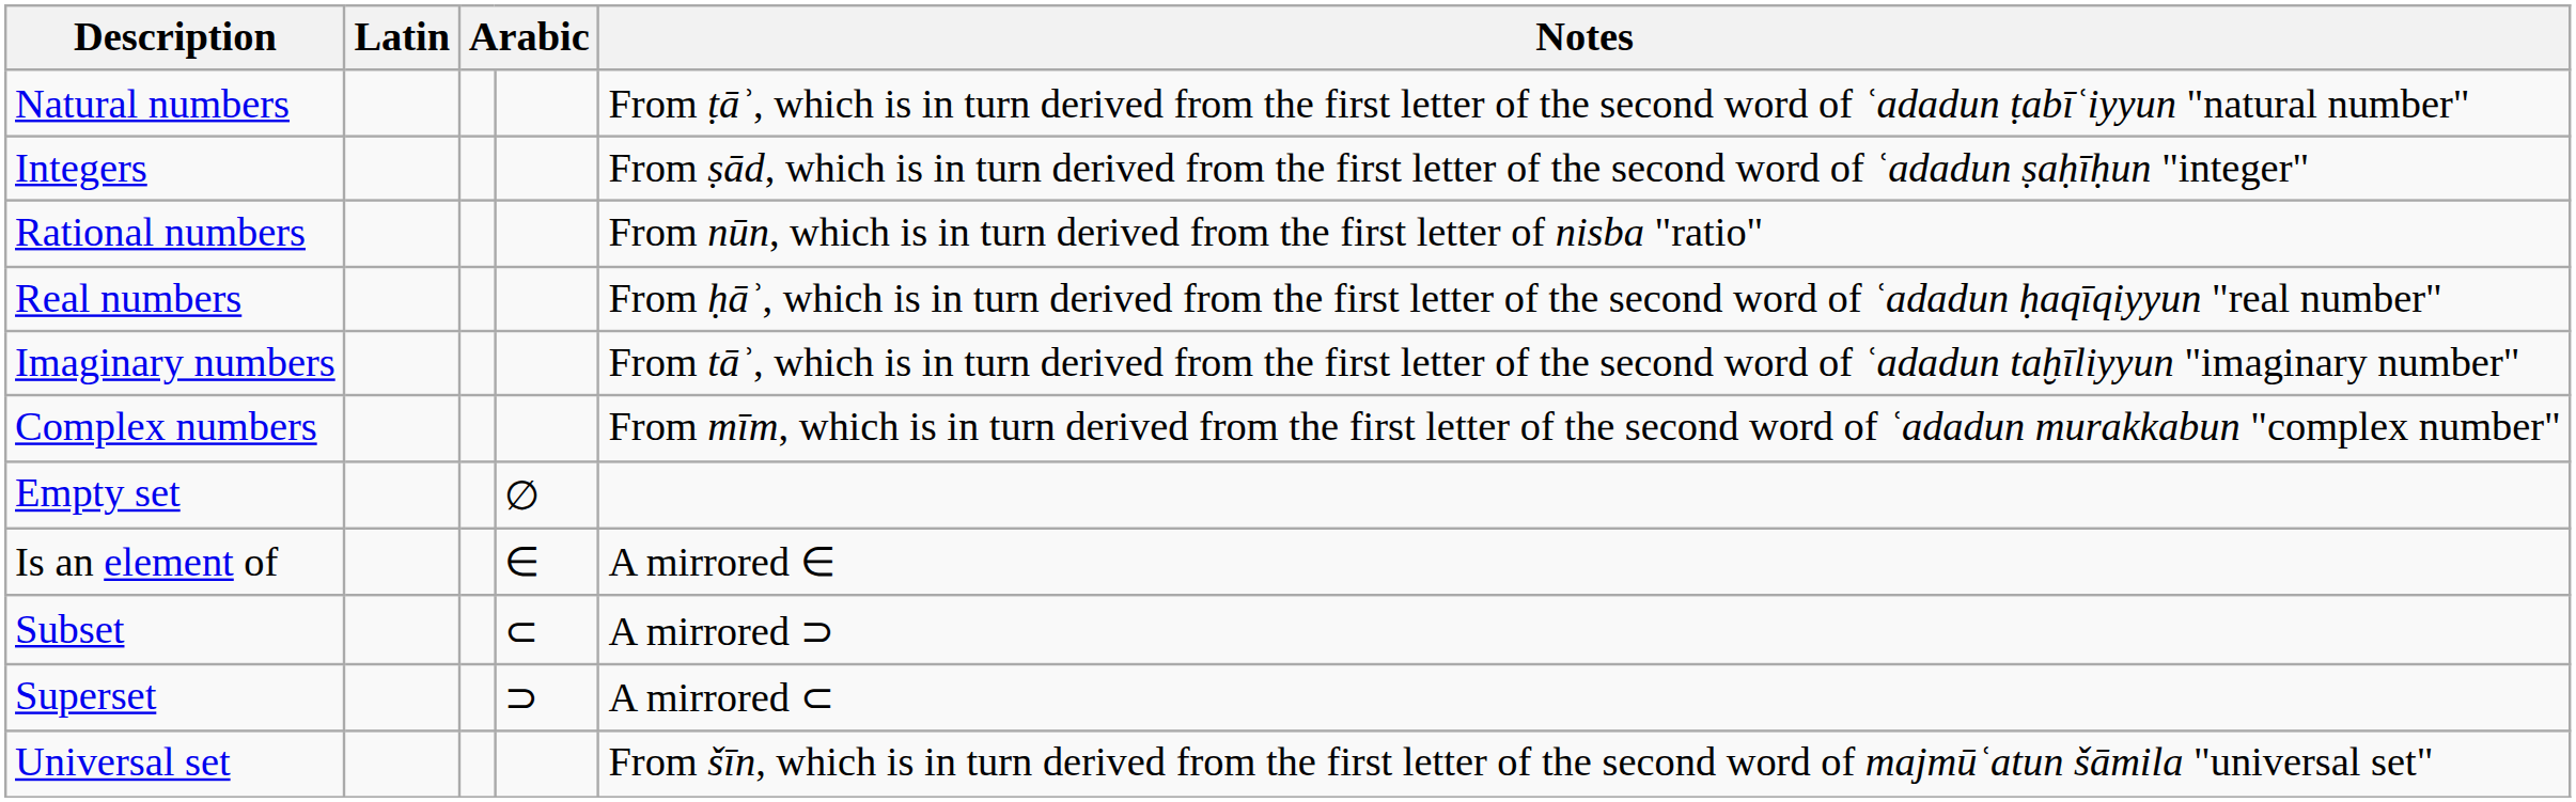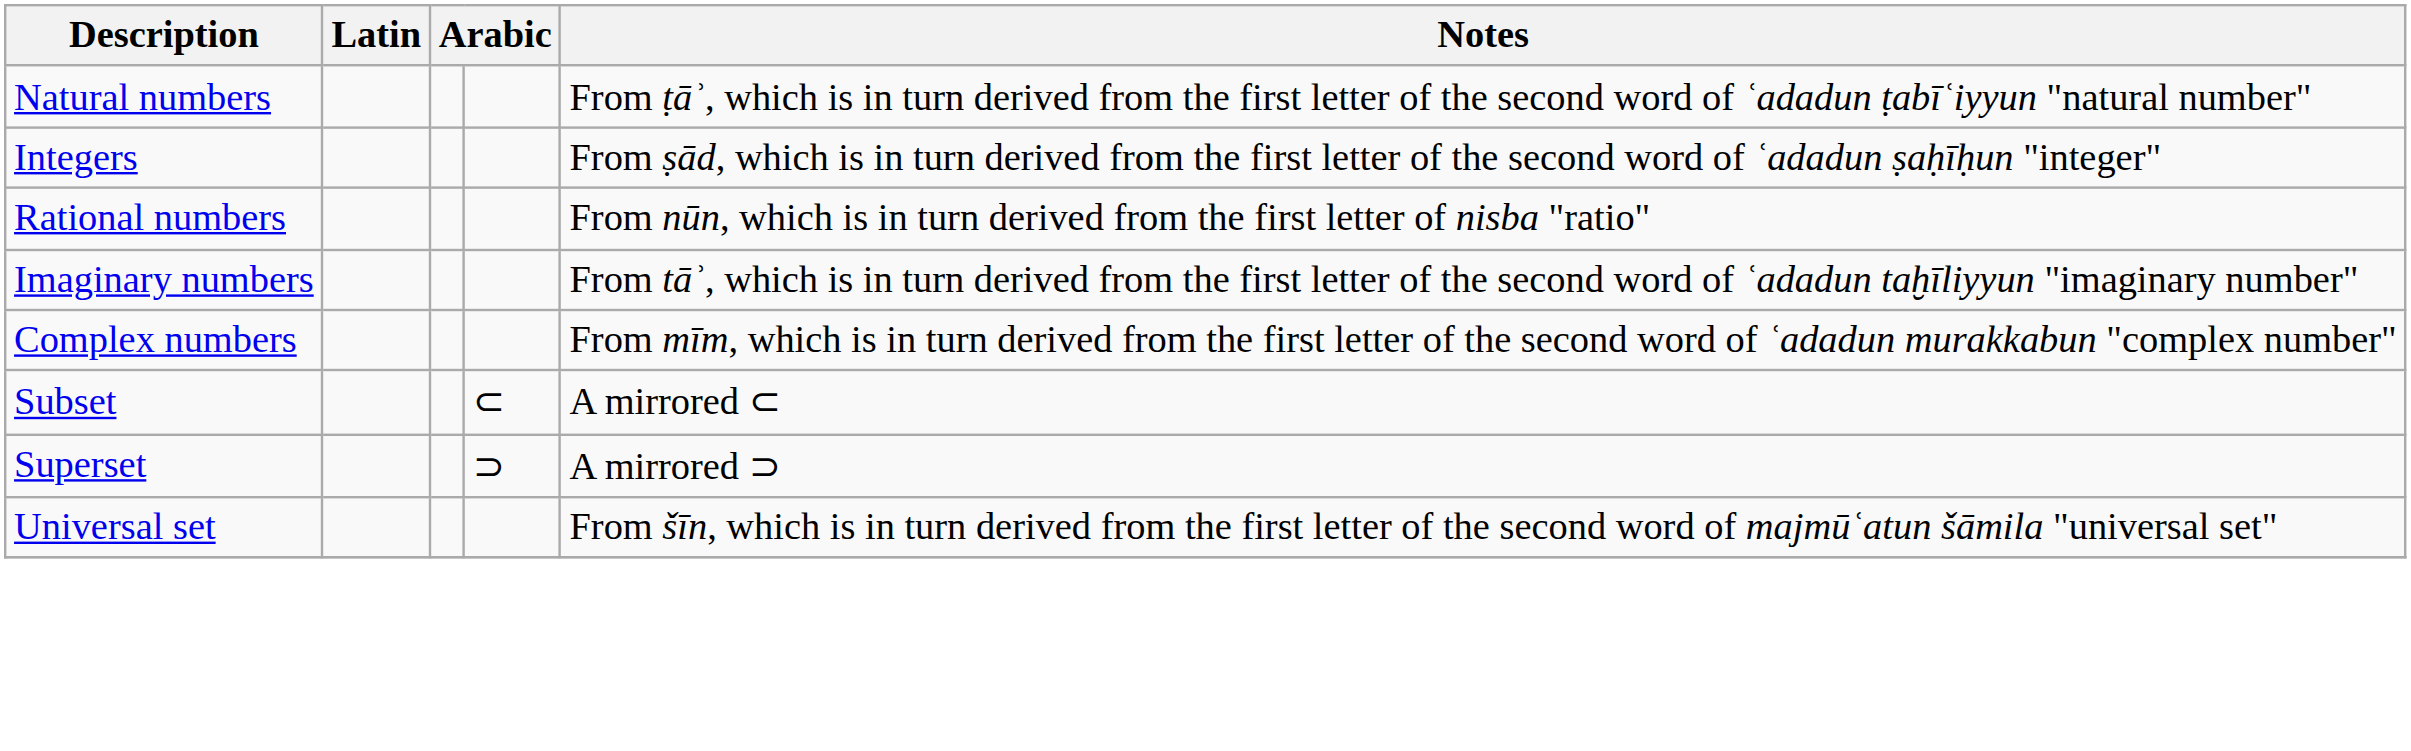 <table class="wikitable">
 <tr>
 <th>Description</th>
 <th>Latin</th>
 <th colspan=2>Arabic</th>
 <th>Notes</th>
 </tr>
 <tr>
 <td><a href='#'>Natural numbers</a></td>
 <td></td>
 <td></td>
 <td></td>
 <td>From  <em>ṭāʾ</em>, which is in turn derived from the first letter of the second word of <em>ʿadadun ṭabīʿiyyun</em> "natural number"</td>
 </tr>
 <tr>
 <td><a href='#'>Integers</a></td>
 <td></td>
 <td></td>
 <td></td>
 <td>From  <em>ṣād</em>, which is in turn derived from the first letter of the second word of  <em>ʿadadun ṣaḥīḥun</em> "integer"</td>
 </tr>
 <tr>
 <td><a href='#'>Rational numbers</a></td>
 <td></td>
 <td></td>
 <td></td>
 <td>From  <em>nūn</em>, which is in turn derived from the first letter of  <em>nisba</em> "ratio"</td>
 </tr>
 <tr>
-<td><a href='#'>Real numbers</a></td>
-<td></td>
-<td></td>
-<td></td>
-<td>From  <em>ḥāʾ</em>, which is in turn derived from the first letter of the second word of  <em>ʿadadun ḥaqīqiyyun</em> "real number"</td>
-</tr>
-<tr>
 <td><a href='#'>Imaginary numbers</a></td>
 <td></td>
 <td></td>
 <td></td>
 <td>From  <em>tāʾ</em>, which is in turn derived from the first letter of the second word of  <em>ʿadadun taḫīliyyun</em> "imaginary number"</td>
 </tr>
 <tr>
 <td><a href='#'>Complex numbers</a></td>
 <td></td>
 <td></td>
 <td></td>
 <td>From  <em>mīm</em>, which is in turn derived from the first letter of the second word of  <em>ʿadadun murakkabun</em> "complex number"</td>
 </tr>
 <tr>
-<td><a href='#'>Empty set</a></td>
-<td></td>
-<td></td>
-<td>∅</td>
-<td></td>
-</tr>
-<tr>
-<td>Is an <a href='#'>element</a> of</td>
-<td></td>
-<td></td>
-<td><span>∈</span></td>
-<td>A mirrored ∈</td>
-</tr>
-<tr>
 <td><a href='#'>Subset</a></td>
 <td></td>
 <td></td>
 <td><span>⊂</span></td>
-<td>A mirrored ⊃</td>
+<td>A mirrored ⊂</td>
 </tr>
 <tr>
 <td><a href='#'>Superset</a></td>
 <td></td>
 <td></td>
 <td><span>⊃</span></td>
-<td>A mirrored ⊂</td>
+<td>A mirrored ⊃</td>
 </tr>
 <tr>
 <td><a href='#'>Universal set</a></td>
 <td></td>
 <td></td>
 <td></td>
 <td>From  <em>šīn</em>, which is in turn derived from the first letter of the second word of  <em>majmūʿatun šāmila</em> "universal set"</td>
 </tr>
 <tr>
 </tr>
 </table>
